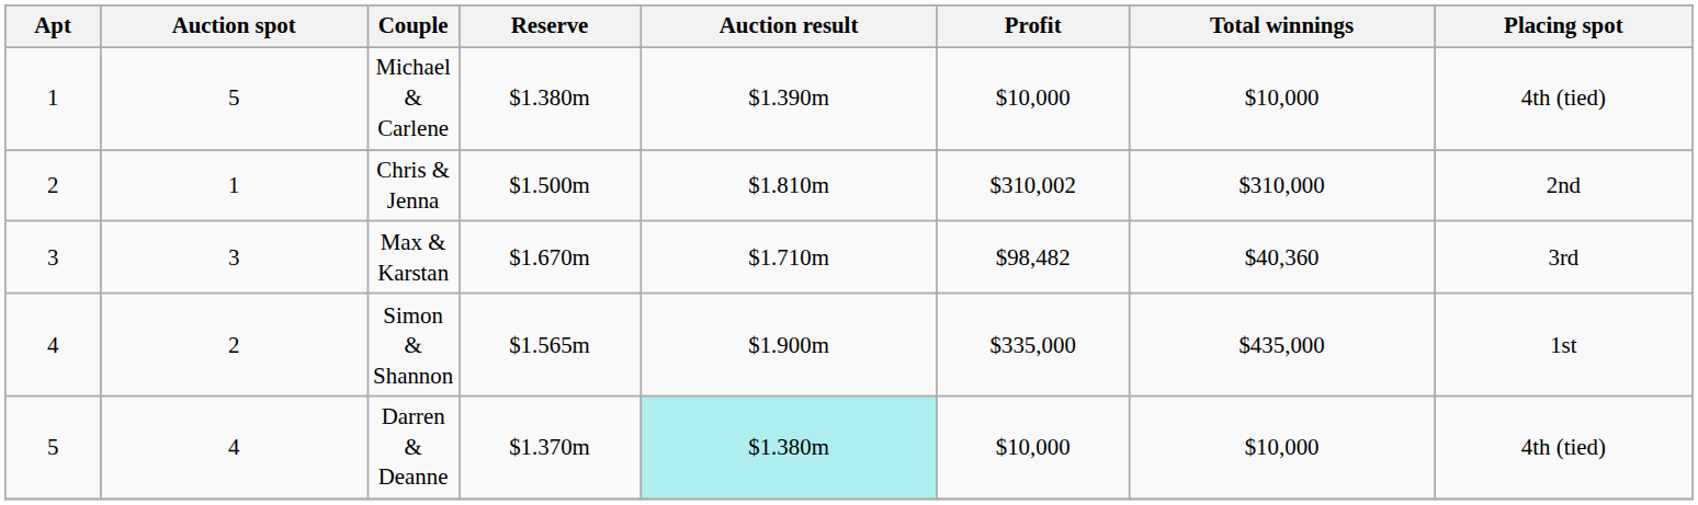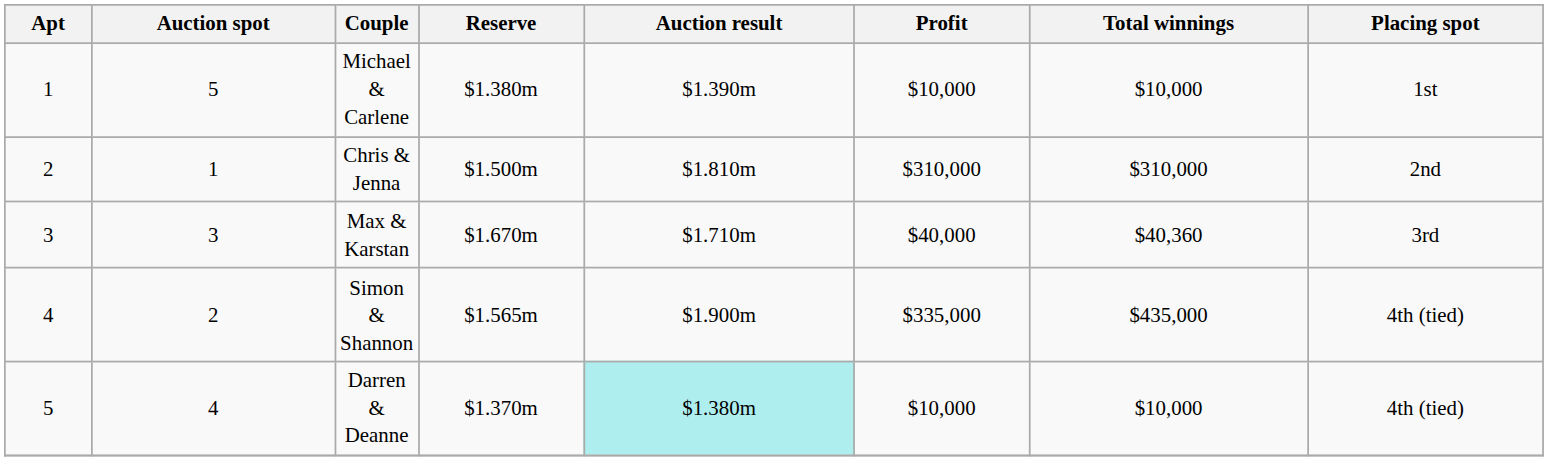 <table class="wikitable" style="text-align: center; font-size: 9pt; line-height:16px; width:70%" |>
 <tr>
 <th>Apt</th>
 <th>Auction spot</th>
 <th>Couple</th>
 <th>Reserve</th>
 <th>Auction result</th>
 <th>Profit</th>
 <th>Total winnings</th>
 <th>Placing spot</th>
 </tr>
 <tr>
 <td>1</td>
 <td style="text-align:center">5</td>
 <td style="width:5%;" scope="col" style="background:#00BFFF; color:black;">Michael & Carlene</td>
 <td style="text-align:center">$1.380m</td>
 <td style="text-align:center">$1.390m</td>
 <td style="text-align:center">$10,000</td>
 <td style="text-align:center">$10,000</td>
-<td style="text-align:center">4th (tied)</td>
+<td style="text-align:center">1st</td>
 </tr>
 <tr>
 <td>2</td>
 <td style="text-align:center">1</td>
 <td style="width:5%;" scope="col" style="background:Black; background-color:#FDEE00">Chris & Jenna</td>
 <td style="text-align:center">$1.500m</td>
 <td style="text-align:center">$1.810m</td>
-<td style="text-align:center">$310,002</td>
+<td style="text-align:center">$310,000</td>
 <td style="text-align:center">$310,000</td>
 <td style="text-align:center">2nd</td>
 </tr>
 <tr>
 <td>3</td>
 <td style="text-align:center">3</td>
 <td style="width:5%;" scope="col" style="background:#A4C639; color:black;">Max & Karstan</td>
 <td style="text-align:center">$1.670m</td>
 <td style="text-align:center">$1.710m</td>
-<td style="text-align:center">$98,482</td>
+<td style="text-align:center">$40,000</td>
 <td style="text-align:center">$40,360</td>
 <td style="text-align:center">3rd</td>
 </tr>
 <tr>
 <td>4</td>
 <td style="text-align:center">2</td>
 <td style="width:5%;" scope="col" style="background:#FF0800; color:black;">Simon & Shannon</td>
 <td style="text-align:center">$1.565m</td>
 <td style="text-align:center">$1.900m</td>
 <td style="text-align:center">$335,000</td>
 <td style="text-align:center">$435,000</td>
-<td style="text-align:center">1st</td>
+<td style="text-align:center">4th (tied)</td>
 </tr>
 <tr>
 <td>5</td>
 <td style="text-align:center">4</td>
 <td style="width:5%;" scope="col" style="background:orange; color:black;">Darren & Deanne</td>
 <td style="text-align:center">$1.370m</td>
 <td style="background: paleturquoise; text-align:center">$1.380m</td>
 <td style="text-align:center">$10,000</td>
 <td style="text-align:center">$10,000</td>
 <td style="text-align:center">4th (tied)</td>
 </tr>
 <tr>
 </tr>
 </table>
